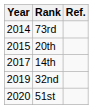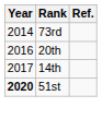 <table class="wikitable sortable">
 <tr>
 <th>Year</th>
 <th>Rank</th>
 <th>Ref.</th>
 </tr>
 <tr>
 <td>2014</td>
 <td>73rd</td>
 <td></td>
 </tr>
 <tr>
-<td>2015</td>
+<td>2016</td>
 <td>20th</td>
 <td></td>
 </tr>
 <tr>
 <td>2017</td>
 <td>14th</td>
 <td></td>
 </tr>
 <tr>
-<td>2019</td>
-<td>32nd</td>
-<td></td>
-</tr>
-<tr>
-<td>2020</td>
+<td><strong>2020</strong></td>
 <td>51st</td>
 <td></td>
 </tr>
 </table>
